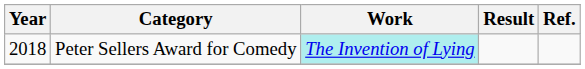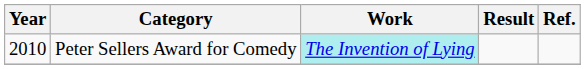 <table class="wikitable">
 <tr>
 <th>Year</th>
 <th>Category</th>
 <th>Work</th>
 <th>Result</th>
 <th>Ref.</th>
 </tr>
 <tr>
-<td>2018</td>
+<td>2010</td>
 <td>Peter Sellers Award for Comedy</td>
 <td style="background: paleturquoise;"><em><a href='#'>The Invention of Lying</a></em></td>
 <td></td>
 <td></td>
 </tr>
 <tr>
 </tr>
 </table>
